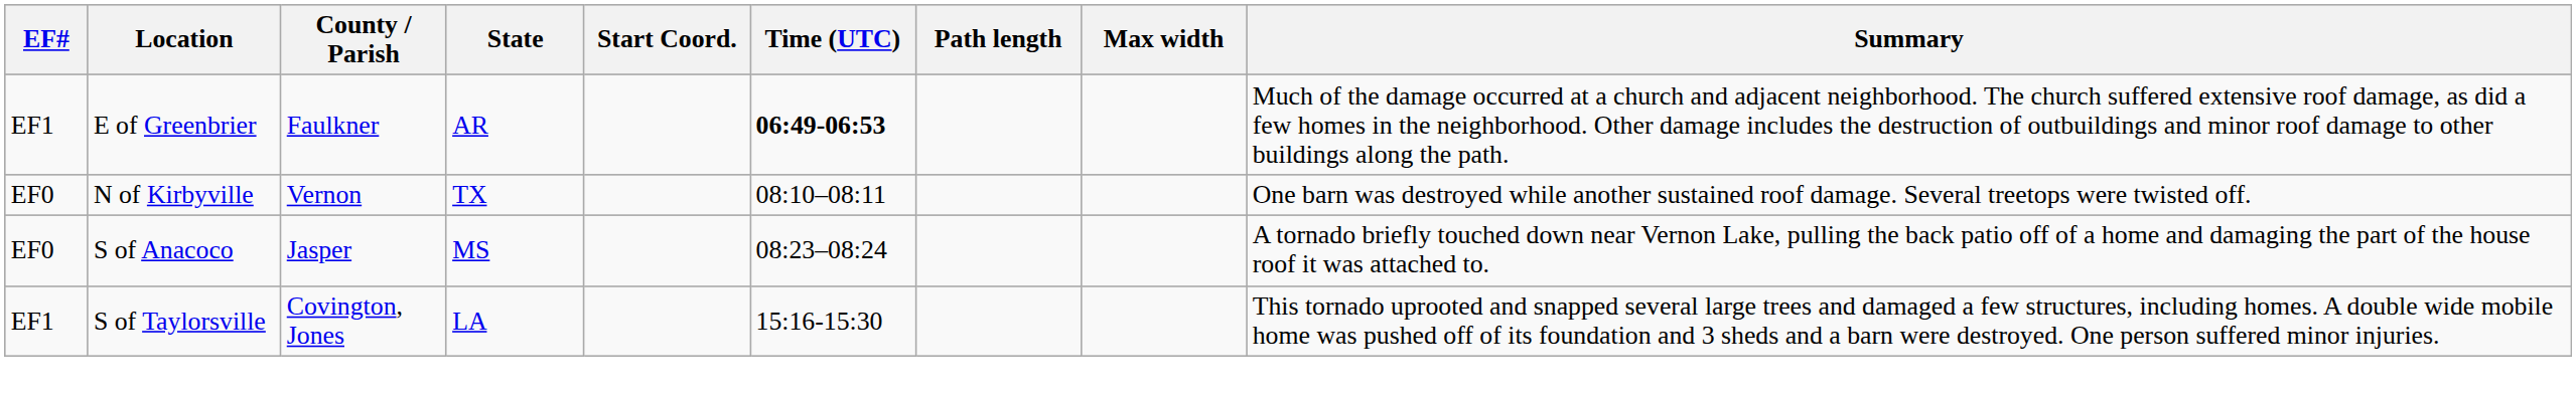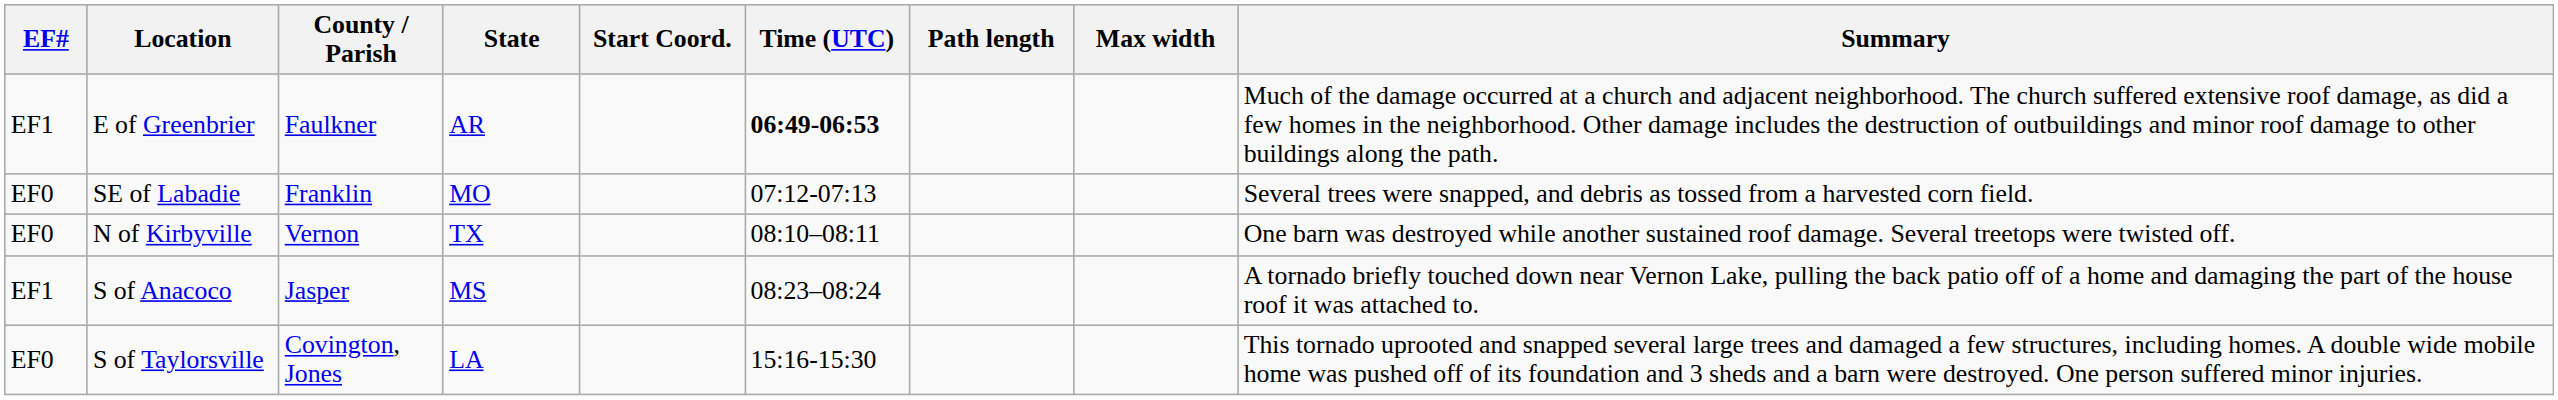 <table class="wikitable sortable" style="width:100%;">
 <tr>
 <th scope="col"  style="width:3%; text-align:center;"><a href='#'>EF#</a></th>
 <th scope="col"  style="width:7%; text-align:center;" class="unsortable">Location</th>
 <th scope="col"  style="width:6%; text-align:center;" class="unsortable">County / Parish</th>
 <th scope="col"  style="width:5%; text-align:center;">State</th>
 <th scope="col"  style="width:6%; text-align:center;">Start Coord.</th>
 <th scope="col"  style="width:6%; text-align:center;">Time (<a href='#'>UTC</a>)</th>
 <th scope="col"  style="width:6%; text-align:center;">Path length</th>
 <th scope="col"  style="width:6%; text-align:center;">Max width</th>
 <th scope="col" class="unsortable" style="width:48%; text-align:center;">Summary</th>
 </tr>
 <tr>
 <td bgcolor=>EF1</td>
 <td>E of <a href='#'>Greenbrier</a></td>
 <td><a href='#'>Faulkner</a></td>
 <td><a href='#'>AR</a></td>
 <td></td>
 <td><strong>06:49-06:53</strong></td>
 <td></td>
 <td></td>
 <td>Much of the damage occurred at a church and adjacent neighborhood. The church suffered extensive roof damage, as did a few homes in the neighborhood. Other damage includes the destruction of outbuildings and minor roof damage to other buildings along the path.</td>
 </tr>
 <tr>
 <td bgcolor=>EF0</td>
+<td>SE of <a href='#'>Labadie</a></td>
+<td><a href='#'>Franklin</a></td>
+<td><a href='#'>MO</a></td>
+<td></td>
+<td>07:12-07:13</td>
+<td></td>
+<td></td>
+<td>Several trees were snapped, and debris as tossed from a harvested corn field.</td>
+</tr>
+<tr>
+<td bgcolor=>EF0</td>
 <td>N of <a href='#'>Kirbyville</a></td>
 <td><a href='#'>Vernon</a></td>
 <td><a href='#'>TX</a></td>
 <td></td>
 <td>08:10–08:11</td>
 <td></td>
 <td></td>
 <td>One barn was destroyed while another sustained roof damage. Several treetops were twisted off.</td>
 </tr>
 <tr>
-<td bgcolor=>EF0</td>
+<td bgcolor=>EF1</td>
 <td>S of <a href='#'>Anacoco</a></td>
 <td><a href='#'>Jasper</a></td>
 <td><a href='#'>MS</a></td>
 <td></td>
 <td>08:23–08:24</td>
 <td></td>
 <td></td>
 <td>A tornado briefly touched down near Vernon Lake, pulling the back patio off of a home and damaging the part of the house roof it was attached to.</td>
 </tr>
 <tr>
-<td bgcolor=>EF1</td>
+<td bgcolor=>EF0</td>
 <td>S of <a href='#'>Taylorsville</a></td>
 <td><a href='#'>Covington</a>, <a href='#'>Jones</a></td>
 <td><a href='#'>LA</a></td>
 <td></td>
 <td>15:16-15:30</td>
 <td></td>
 <td></td>
 <td>This tornado uprooted and snapped several large trees and damaged a few structures, including homes. A double wide mobile home was pushed off of its foundation and 3 sheds and a barn were destroyed. One person suffered minor injuries.</td>
 </tr>
 </table>
